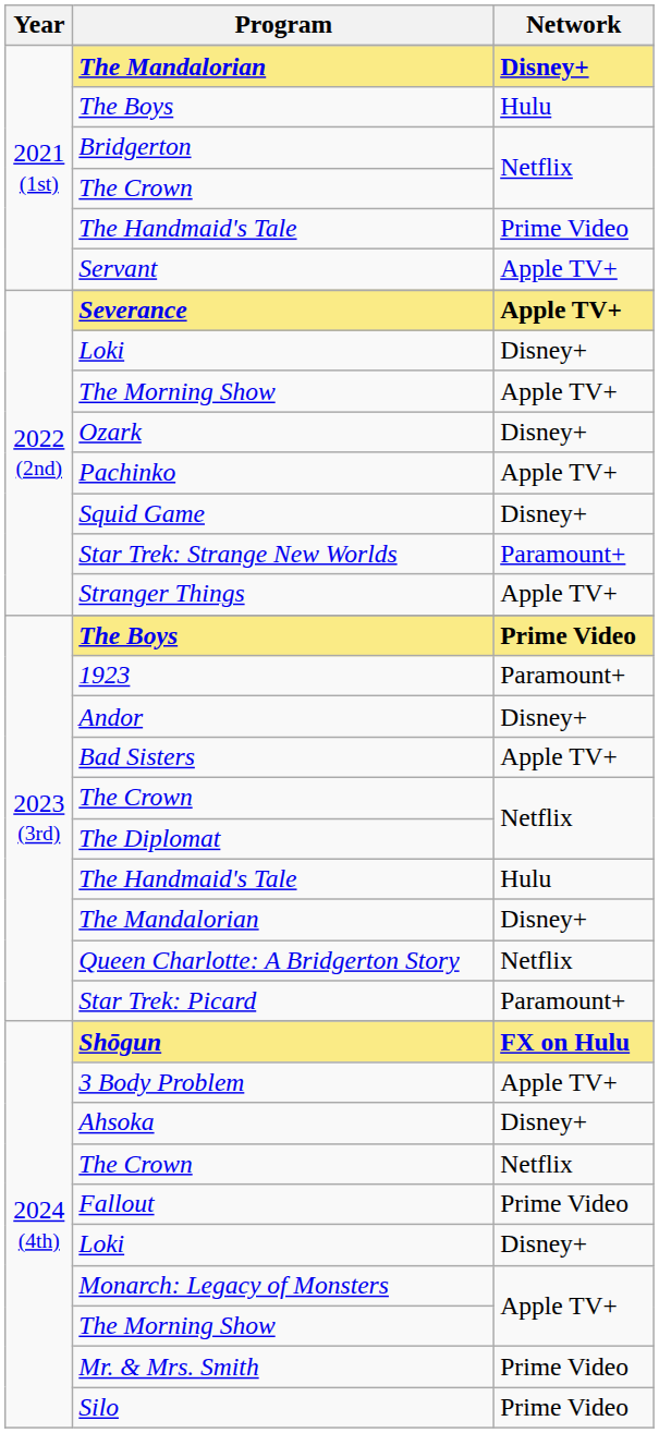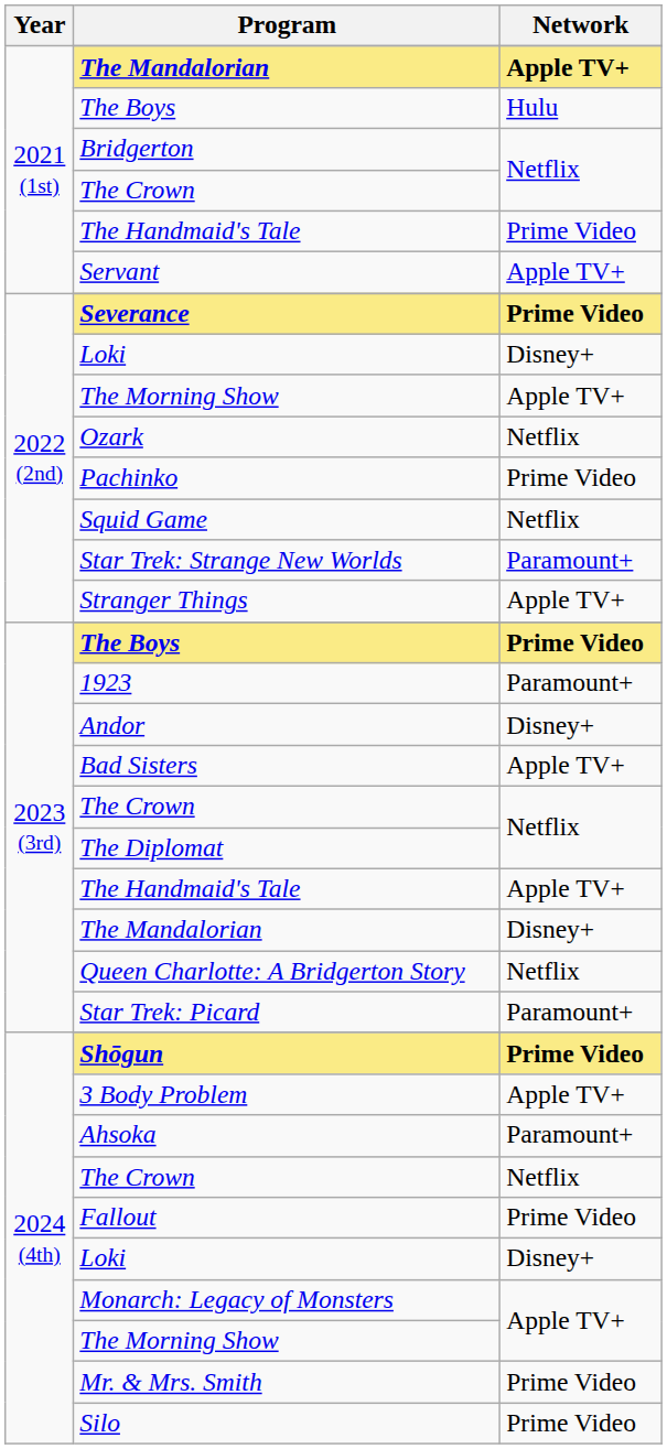 <table class="wikitable" style="width:65%;">
 <tr>
 <th>Year</th>
 <th>Program</th>
 <th>Network</th>
 </tr>
 <tr>
 <td rowspan="7" style="text-align:center"><a href='#'>2021</a><br><small><a href='#'>(1st)</a></small><br></td>
 </tr>
 <tr style="background:#FAEB86;">
 <td><strong><em><a href='#'>The Mandalorian</a></em></strong></td>
-<td><strong><a href='#'>Disney+</a></strong></td>
+<td><strong>Apple TV+</strong></td>
 </tr>
 <tr>
 <td><em><a href='#'>The Boys</a></em></td>
 <td><a href='#'>Hulu</a></td>
 </tr>
 <tr>
 <td><em><a href='#'>Bridgerton</a></em></td>
 <td rowspan="2"><a href='#'>Netflix</a></td>
 </tr>
 <tr>
 <td><em><a href='#'>The Crown</a></em></td>
 </tr>
 <tr>
 <td><em><a href='#'>The Handmaid's Tale</a></em></td>
 <td><a href='#'>Prime Video</a></td>
 </tr>
 <tr>
 <td><em><a href='#'>Servant</a></em></td>
 <td><a href='#'>Apple TV+</a></td>
 </tr>
 <tr>
 <td rowspan="9" style="text-align:center"><a href='#'>2022</a><br><small><a href='#'>(2nd)</a></small><br></td>
 </tr>
 <tr style="background:#FAEB86;">
 <td><strong><em><a href='#'>Severance</a></em></strong></td>
-<td><strong>Apple TV+</strong></td>
+<td><strong>Prime Video</strong></td>
 </tr>
 <tr>
 <td><em><a href='#'>Loki</a></em></td>
 <td>Disney+</td>
 </tr>
 <tr>
 <td><em><a href='#'>The Morning Show</a></em></td>
 <td>Apple TV+</td>
 </tr>
 <tr>
 <td><em><a href='#'>Ozark</a></em></td>
-<td>Disney+</td>
+<td>Netflix</td>
 </tr>
 <tr>
 <td><em><a href='#'>Pachinko</a></em></td>
-<td>Apple TV+</td>
+<td>Prime Video</td>
 </tr>
 <tr>
 <td><em><a href='#'>Squid Game</a></em></td>
-<td>Disney+</td>
+<td>Netflix</td>
 </tr>
 <tr>
 <td><em><a href='#'>Star Trek: Strange New Worlds</a></em></td>
 <td><a href='#'>Paramount+</a></td>
 </tr>
 <tr>
 <td><em><a href='#'>Stranger Things</a></em></td>
 <td>Apple TV+</td>
 </tr>
 <tr>
 <td rowspan="11" style="text-align:center"><a href='#'>2023</a><br><small><a href='#'>(3rd)</a></small><br></td>
 </tr>
 <tr style="background:#FAEB86;">
 <td><strong><em><a href='#'>The Boys</a></em></strong></td>
 <td><strong>Prime Video</strong></td>
 </tr>
 <tr>
 <td><em><a href='#'>1923</a></em></td>
 <td>Paramount+</td>
 </tr>
 <tr>
 <td><em><a href='#'>Andor</a></em></td>
 <td>Disney+</td>
 </tr>
 <tr>
 <td><em><a href='#'>Bad Sisters</a></em></td>
 <td>Apple TV+</td>
 </tr>
 <tr>
 <td><em><a href='#'>The Crown</a></em></td>
 <td rowspan="2">Netflix</td>
 </tr>
 <tr>
 <td><em><a href='#'>The Diplomat</a></em></td>
 </tr>
 <tr>
 <td><em><a href='#'>The Handmaid's Tale</a></em></td>
-<td>Hulu</td>
+<td>Apple TV+</td>
 </tr>
 <tr>
 <td><em><a href='#'>The Mandalorian</a></em></td>
 <td>Disney+</td>
 </tr>
 <tr>
 <td><em><a href='#'>Queen Charlotte: A Bridgerton Story</a></em></td>
 <td>Netflix</td>
 </tr>
 <tr>
 <td><em><a href='#'>Star Trek: Picard</a></em></td>
 <td>Paramount+</td>
 </tr>
 <tr>
 <td rowspan="11" style="text-align:center"><a href='#'>2024</a><br><small><a href='#'>(4th)</a></small><br></td>
 </tr>
 <tr style="background:#FAEB86;">
 <td><strong><em><a href='#'>Shōgun</a></em></strong></td>
-<td><strong><a href='#'>FX on Hulu</a></strong></td>
+<td><strong>Prime Video</strong></td>
 </tr>
 <tr>
 <td><em><a href='#'>3 Body Problem</a></em></td>
 <td>Apple TV+</td>
 </tr>
 <tr>
 <td><em><a href='#'>Ahsoka</a></em></td>
-<td>Disney+</td>
+<td>Paramount+</td>
 </tr>
 <tr>
 <td><em><a href='#'>The Crown</a></em></td>
 <td>Netflix</td>
 </tr>
 <tr>
 <td><em><a href='#'>Fallout</a></em></td>
 <td>Prime Video</td>
 </tr>
 <tr>
 <td><em><a href='#'>Loki</a></em></td>
 <td>Disney+</td>
 </tr>
 <tr>
 <td><em><a href='#'>Monarch: Legacy of Monsters</a></em></td>
 <td rowspan="2">Apple TV+</td>
 </tr>
 <tr>
 <td><em><a href='#'>The Morning Show</a></em></td>
 </tr>
 <tr>
 <td><em><a href='#'>Mr. & Mrs. Smith</a></em></td>
 <td>Prime Video</td>
 </tr>
 <tr>
 <td><em><a href='#'>Silo</a></em></td>
 <td>Prime Video</td>
 </tr>
 </table>
